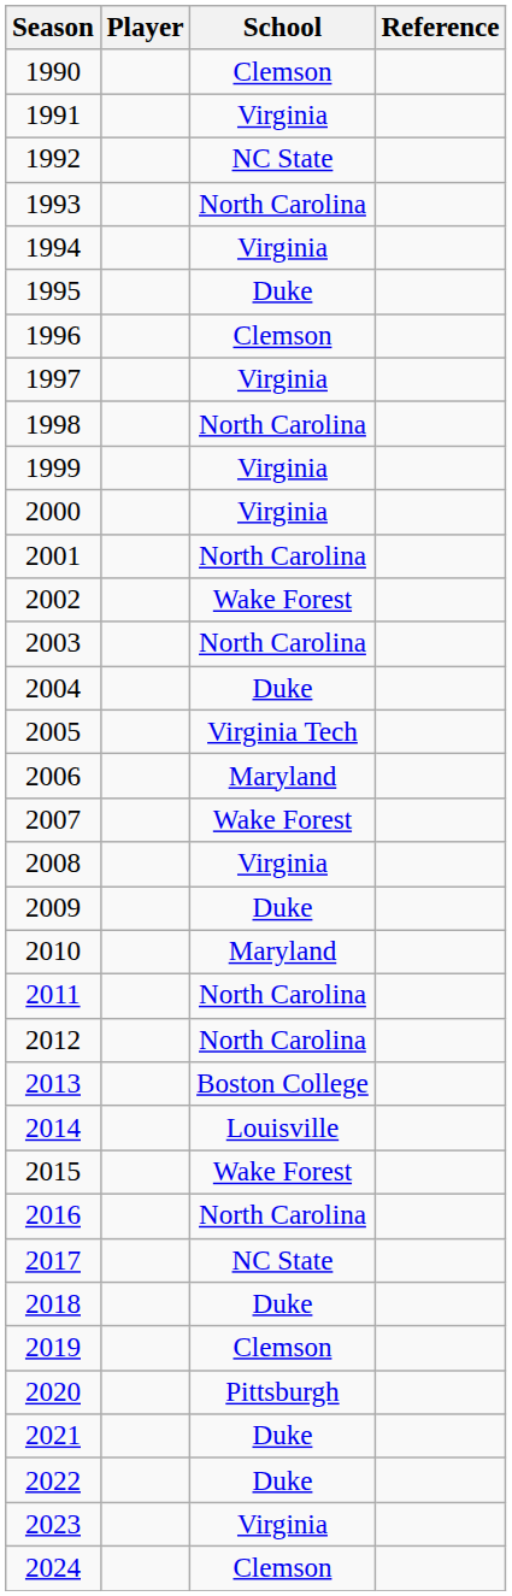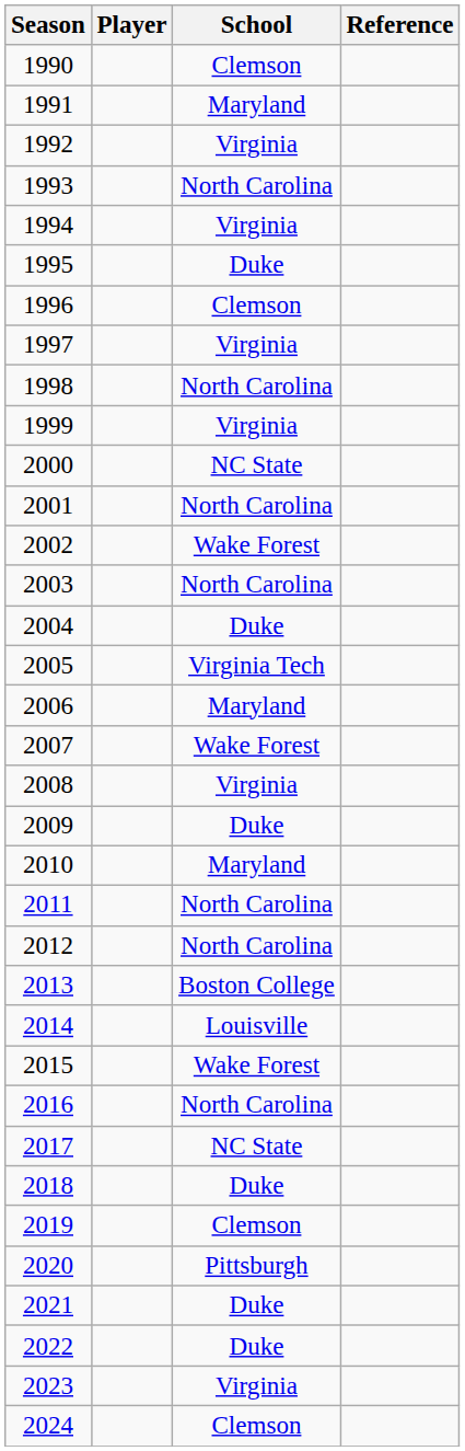 <table class="wikitable sortable">
 <tr>
 <th>Season</th>
 <th>Player</th>
 <th>School</th>
 <th class="unsortable">Reference</th>
 </tr>
 <tr>
 <td align="center">1990</td>
 <td align="center"></td>
 <td align="center"><a href='#'>Clemson</a></td>
 <td align="center"></td>
 </tr>
 <tr>
 <td align="center">1991</td>
 <td align="center"></td>
-<td align="center"><a href='#'>Virginia</a></td>
+<td align="center"><a href='#'>Maryland</a></td>
 <td align="center"></td>
 </tr>
 <tr>
 <td align="center">1992</td>
 <td align="center"></td>
-<td align="center"><a href='#'>NC State</a></td>
+<td align="center"><a href='#'>Virginia</a></td>
 <td align="center"></td>
 </tr>
 <tr>
 <td align="center">1993</td>
 <td align="center"></td>
 <td align="center"><a href='#'>North Carolina</a></td>
 <td align="center"></td>
 </tr>
 <tr>
 <td align="center">1994</td>
 <td align="center"></td>
 <td align="center"><a href='#'>Virginia</a></td>
 <td align="center"></td>
 </tr>
 <tr>
 <td align="center">1995</td>
 <td align="center"></td>
 <td align="center"><a href='#'>Duke</a></td>
 <td align="center"></td>
 </tr>
 <tr>
 <td align="center">1996</td>
 <td align="center"></td>
 <td align="center"><a href='#'>Clemson</a></td>
 <td align="center"></td>
 </tr>
 <tr>
 <td align="center">1997</td>
 <td align="center"></td>
 <td align="center"><a href='#'>Virginia</a></td>
 <td align="center"></td>
 </tr>
 <tr>
 <td align="center">1998</td>
 <td align="center"></td>
 <td align="center"><a href='#'>North Carolina</a></td>
 <td align="center"></td>
 </tr>
 <tr>
 <td align="center">1999</td>
 <td align="center"></td>
 <td align="center"><a href='#'>Virginia</a></td>
 <td align="center"></td>
 </tr>
 <tr>
 <td align="center">2000</td>
 <td align="center"></td>
-<td align="center"><a href='#'>Virginia</a></td>
+<td align="center"><a href='#'>NC State</a></td>
 <td align="center"></td>
 </tr>
 <tr>
 <td align="center">2001</td>
 <td align="center"></td>
 <td align="center"><a href='#'>North Carolina</a></td>
 <td align="center"></td>
 </tr>
 <tr>
 <td align="center">2002</td>
 <td align="center"></td>
 <td align="center"><a href='#'>Wake Forest</a></td>
 <td align="center"></td>
 </tr>
 <tr>
 <td align="center">2003</td>
 <td align="center"></td>
 <td align="center"><a href='#'>North Carolina</a></td>
 <td align="center"></td>
 </tr>
 <tr>
 <td align="center">2004</td>
 <td align="center"></td>
 <td align="center"><a href='#'>Duke</a></td>
 <td align="center"></td>
 </tr>
 <tr>
 <td align="center">2005</td>
 <td align="center"></td>
 <td align="center"><a href='#'>Virginia Tech</a></td>
 <td align="center"></td>
 </tr>
 <tr>
 <td align="center">2006</td>
 <td align="center"></td>
 <td align="center"><a href='#'>Maryland</a></td>
 <td align="center"></td>
 </tr>
 <tr>
 <td align="center">2007</td>
 <td align="center"></td>
 <td align="center"><a href='#'>Wake Forest</a></td>
 <td align="center"></td>
 </tr>
 <tr>
 <td align="center">2008</td>
 <td align="center"></td>
 <td align="center"><a href='#'>Virginia</a></td>
 <td align="center"></td>
 </tr>
 <tr>
 <td align="center">2009</td>
 <td align="center"></td>
 <td align="center"><a href='#'>Duke</a></td>
 <td align="center"></td>
 </tr>
 <tr>
 <td align="center">2010</td>
 <td align="center"></td>
 <td align="center"><a href='#'>Maryland</a></td>
 <td align="center"></td>
 </tr>
 <tr>
 <td align="center"><a href='#'>2011</a></td>
 <td align="center"></td>
 <td align="center"><a href='#'>North Carolina</a></td>
 <td align="center"></td>
 </tr>
 <tr>
 <td align="center">2012</td>
 <td align="center"></td>
 <td align="center"><a href='#'>North Carolina</a></td>
 <td align="center"></td>
 </tr>
 <tr>
 <td align="center"><a href='#'>2013</a></td>
 <td align="center"></td>
 <td align="center"><a href='#'>Boston College</a></td>
 <td align="center"></td>
 </tr>
 <tr>
 <td align="center"><a href='#'>2014</a></td>
 <td align="center"></td>
 <td align="center"><a href='#'>Louisville</a></td>
 <td align="center"></td>
 </tr>
 <tr>
 <td align="center">2015</td>
 <td align="center"></td>
 <td align="center"><a href='#'>Wake Forest</a></td>
 <td align="center"></td>
 </tr>
 <tr>
 <td align="center"><a href='#'>2016</a></td>
 <td align="center"></td>
 <td align="center"><a href='#'>North Carolina</a></td>
 <td align="center"></td>
 </tr>
 <tr>
 <td align="center"><a href='#'>2017</a></td>
 <td align="center"></td>
 <td align="center"><a href='#'>NC State</a></td>
 <td align="center"></td>
 </tr>
 <tr>
 <td align="center"><a href='#'>2018</a></td>
 <td align="center"></td>
 <td align="center"><a href='#'>Duke</a></td>
 <td align="center"></td>
 </tr>
 <tr>
 <td align="center"><a href='#'>2019</a></td>
 <td align="center"></td>
 <td align="center"><a href='#'>Clemson</a></td>
 <td align="center"></td>
 </tr>
 <tr>
 <td align="center"><a href='#'>2020</a></td>
 <td align="center"></td>
 <td align="center"><a href='#'>Pittsburgh</a></td>
 <td align="center"></td>
 </tr>
 <tr>
 <td align="center"><a href='#'>2021</a></td>
 <td align="center"></td>
 <td align="center"><a href='#'>Duke</a></td>
 <td align="center"></td>
 </tr>
 <tr>
 <td align="center"><a href='#'>2022</a></td>
 <td align="center"></td>
 <td align="center"><a href='#'>Duke</a></td>
 <td align="center"></td>
 </tr>
 <tr>
 <td align="center"><a href='#'>2023</a></td>
 <td align="center"></td>
 <td align="center"><a href='#'>Virginia</a></td>
 <td align="center"></td>
 </tr>
 <tr>
 <td align="center"><a href='#'>2024</a></td>
 <td align="center"></td>
 <td align="center"><a href='#'>Clemson</a></td>
 <td align="center"></td>
 </tr>
 </table>
